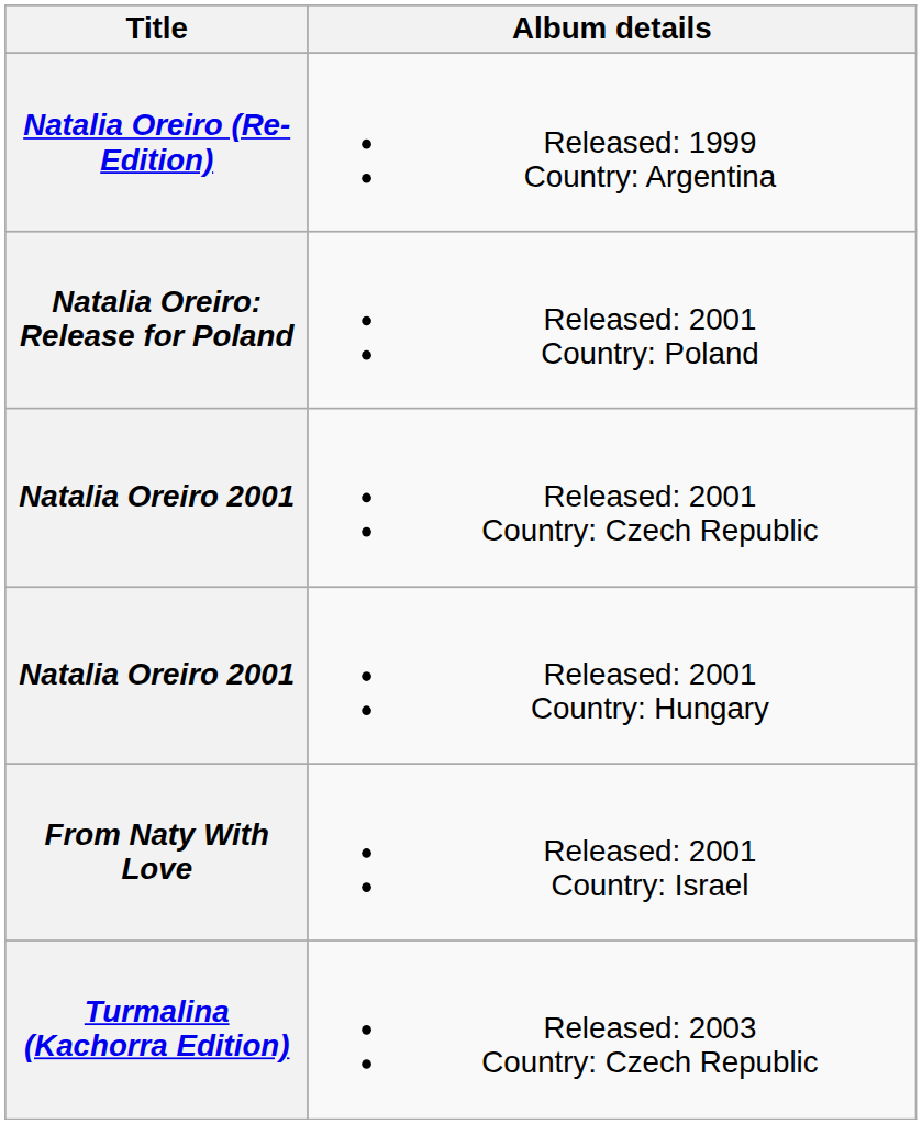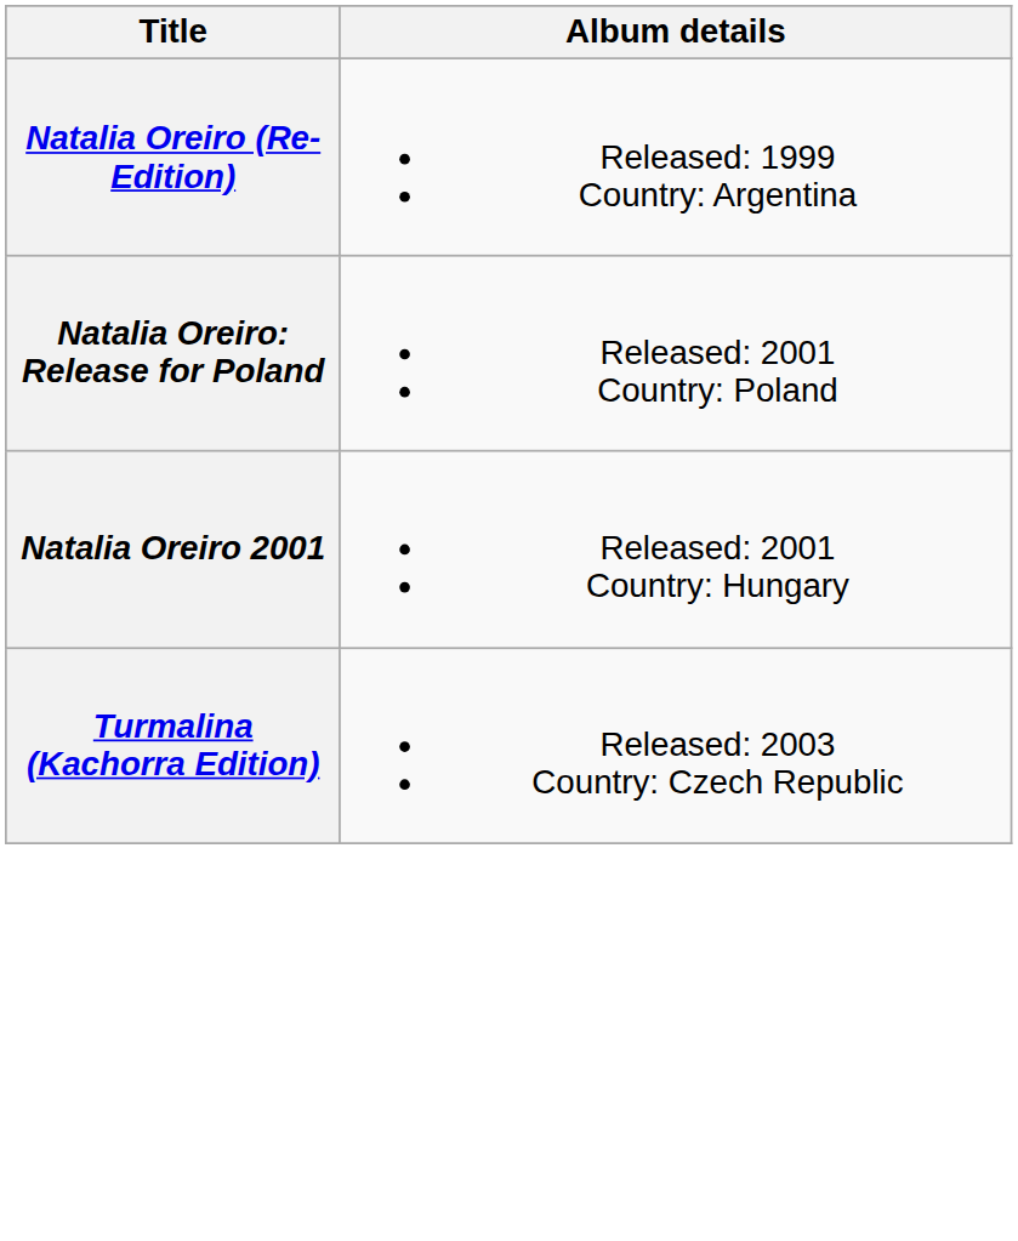 <table class="wikitable plainrowheaders" style="text-align:center;">
 <tr>
 <th scope="col" style="width:9.5em;">Title</th>
 <th scope="col" style="width:19.5em;">Album details</th>
 </tr>
 <tr>
 <th scope="row"><em><a href='#'>Natalia Oreiro (Re-Edition)</a></em></th>
 <td><br><ul><li>Released: 1999</li><li>Country: Argentina</li></ul></td>
 </tr>
 <tr>
 <th scope="row"><em>Natalia Oreiro: Release for Poland</em></th>
 <td><br><ul><li>Released: 2001</li><li>Country: Poland</li></ul></td>
 </tr>
 <tr>
 <th scope="row"><em>Natalia Oreiro 2001</em></th>
-<td><br><ul><li>Released: 2001</li><li>Country: Czech Republic</li></ul></td>
-</tr>
-<tr>
-<th scope="row"><em>Natalia Oreiro 2001</em></th>
 <td><br><ul><li>Released: 2001</li><li>Country: Hungary</li></ul></td>
-</tr>
-<tr>
-<th scope="row"><em>From Naty With Love</em></th>
-<td><br><ul><li>Released: 2001</li><li>Country: Israel</li></ul></td>
 </tr>
 <tr>
 <th scope="row"><em><a href='#'>Turmalina (Kachorra Edition)</a></em></th>
 <td><br><ul><li>Released: 2003</li><li>Country: Czech Republic</li></ul></td>
 </tr>
 </table>
